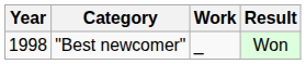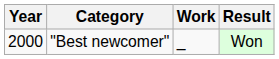 <table class="wikitable">
 <tr>
 <th>Year</th>
 <th>Category</th>
 <th>Work</th>
 <th>Result</th>
 </tr>
 <tr>
-<td>1998</td>
+<td>2000</td>
 <td>"Best newcomer"</td>
 <td>_</td>
 <td style="background: #ddffdd" align="center" class="table-yes2">Won</td>
 </tr>
 </table>
